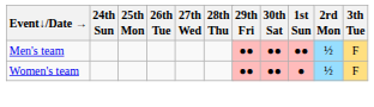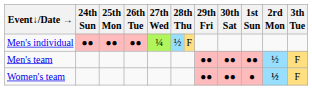 <table class="wikitable" style="margin:0.5em auto; font-size:90%; line-height:1.25em; text-align:center;">
 <tr>
 <th>Event↓/Date →</th>
 <th>24th<br>Sun</th>
 <th>25th<br>Mon</th>
 <th>26th<br>Tue</th>
 <th>27th<br>Wed</th>
 <th colspan=2>28th<br>Thu</th>
 <th>29th<br>Fri</th>
 <th>30th<br>Sat</th>
 <th>1st<br>Sun</th>
 <th>2rd<br>Mon</th>
 <th>3th<br>Tue</th>
+</tr>
+<tr>
+<td align="left"><a href='#'>Men's individual</a></td>
+<td bgcolor="#FFBBBB">●●</td>
+<td bgcolor="#FFBBBB">●●</td>
+<td bgcolor="#FFBBBB">●●</td>
+<td bgcolor="#AFF55B">¼</td>
+<td bgcolor="#97DEFF">½</td>
+<td bgcolor="#FFDF80">F</td>
+<td></td>
+<td></td>
+<td></td>
+<td></td>
+<td></td>
 </tr>
 <tr>
 <td align="left"><a href='#'>Men's team</a></td>
 <td></td>
 <td></td>
 <td></td>
 <td></td>
 <td colspan=2></td>
 <td bgcolor="#FFBBBB">●●</td>
 <td bgcolor="#FFBBBB">●●</td>
 <td bgcolor="#FFBBBB">●●</td>
 <td bgcolor="#97DEFF">½</td>
 <td bgcolor="#FFDF80">F</td>
 </tr>
 <tr>
 <td align="left"><a href='#'>Women's team</a></td>
 <td></td>
 <td></td>
 <td></td>
 <td></td>
 <td colspan=2></td>
 <td bgcolor="#FFBBBB">●●</td>
 <td bgcolor="#FFBBBB">●●</td>
 <td bgcolor="#FFBBBB">●</td>
-<td bgcolor="#97DEFF">½</td>
+<td bgcolor="#97DEFF"><strong>½</strong></td>
 <td bgcolor="#FFDF80">F</td>
 </tr>
 </table>
